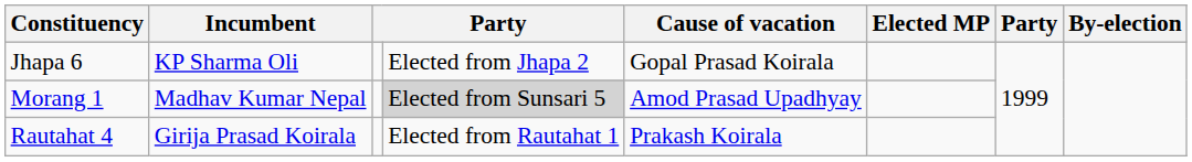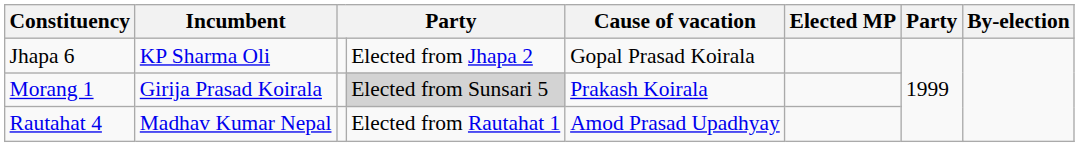 <table class="wikitable">
 <tr>
 <th>Constituency</th>
 <th>Incumbent</th>
 <th colspan="2">Party</th>
 <th>Cause of vacation</th>
 <th>Elected MP</th>
 <th colspan="2">Party</th>
 <th>By-election</th>
 </tr>
 <tr>
 <td>Jhapa 6</td>
 <td><a href='#'>KP Sharma Oli</a></td>
 <td></td>
 <td>Elected from <a href='#'>Jhapa 2</a></td>
 <td>Gopal Prasad Koirala</td>
 <td></td>
 <td rowspan="3">1999</td>
 </tr>
 <tr>
 <td><a href='#'>Morang 1</a></td>
-<td><a href='#'>Madhav Kumar Nepal</a></td>
+<td><a href='#'>Girija Prasad Koirala</a></td>
 <td></td>
 <td style="background: lightgrey;">Elected from Sunsari 5</td>
-<td><a href='#'>Amod Prasad Upadhyay</a></td>
+<td><a href='#'>Prakash Koirala</a></td>
 <td></td>
 </tr>
 <tr>
 <td><a href='#'>Rautahat 4</a></td>
-<td><a href='#'>Girija Prasad Koirala</a></td>
+<td><a href='#'>Madhav Kumar Nepal</a></td>
 <td></td>
 <td>Elected from <a href='#'>Rautahat 1</a></td>
-<td><a href='#'>Prakash Koirala</a></td>
+<td><a href='#'>Amod Prasad Upadhyay</a></td>
 <td></td>
 </tr>
 </table>
